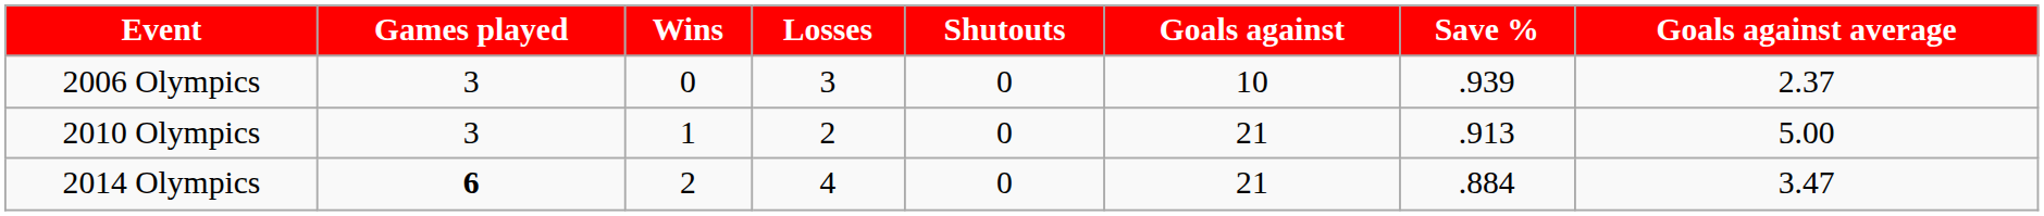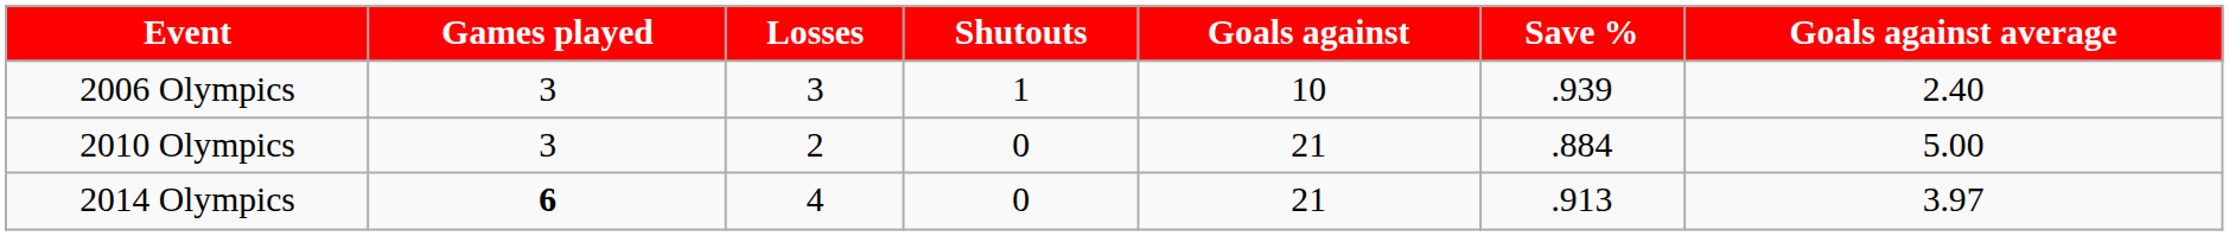 <table class="wikitable" width="80%">
 <tr align="center"  style="background:red;color:white;">
 <td><strong>Event</strong></td>
 <td><strong>Games played</strong></td>
-<td><strong>Wins</strong></td>
 <td><strong>Losses</strong></td>
 <td><strong>Shutouts</strong></td>
 <td><strong>Goals against</strong></td>
 <td><strong>Save %</strong></td>
 <td><strong>Goals against average</strong></td>
 </tr>
 <tr align="center" bgcolor="">
 <td>2006 Olympics</td>
 <td>3</td>
-<td>0</td>
 <td>3</td>
-<td>0</td>
+<td>1</td>
 <td>10</td>
 <td>.939</td>
-<td>2.37</td>
+<td>2.40</td>
 </tr>
 <tr align="center" bgcolor="">
 <td>2010 Olympics</td>
 <td>3</td>
-<td>1</td>
 <td>2</td>
 <td>0</td>
 <td>21</td>
-<td>.913</td>
+<td>.884</td>
 <td>5.00</td>
 </tr>
 <tr align="center" bgcolor="">
 <td>2014 Olympics</td>
 <td><strong>6</strong></td>
-<td>2</td>
 <td>4</td>
 <td>0</td>
 <td>21</td>
-<td>.884</td>
-<td>3.47</td>
+<td>.913</td>
+<td>3.97</td>
 </tr>
 </table>
